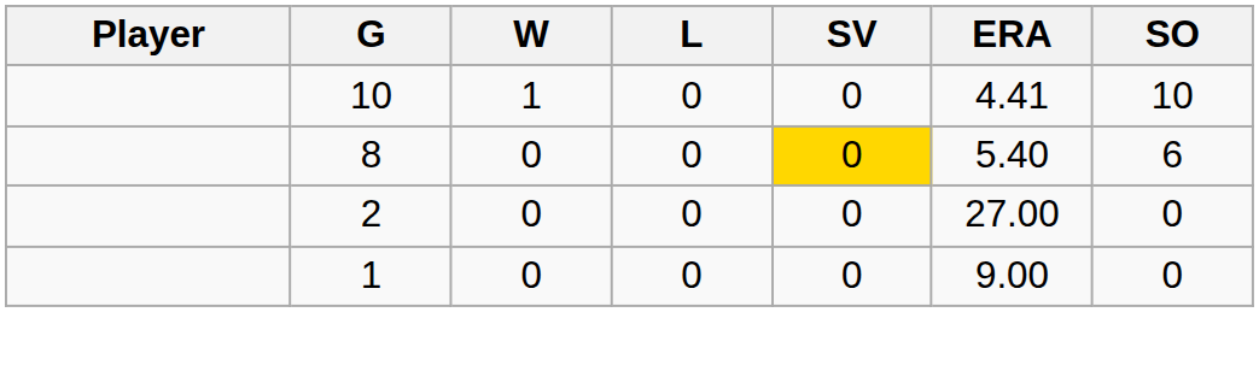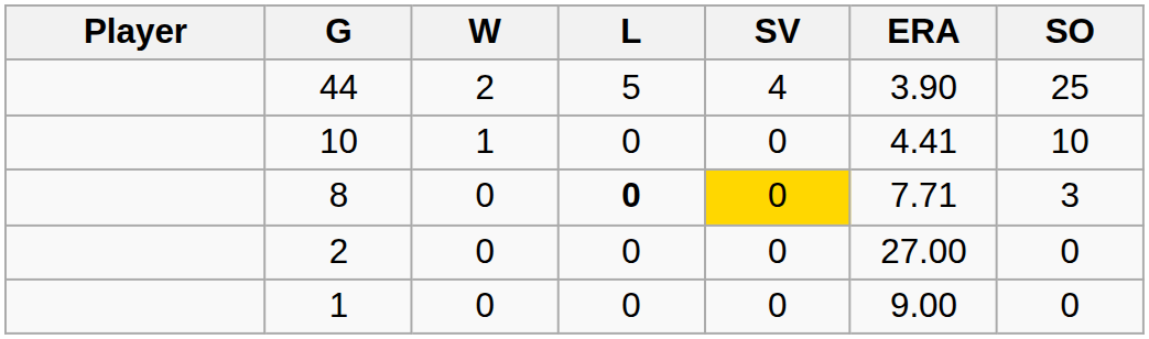 <table class="wikitable sortable">
 <tr>
 <th bgcolor="#DDDDFF" width="16%">Player</th>
 <th bgcolor="#DDDDFF" width="9%">G</th>
 <th bgcolor="#DDDDFF" width="9%">W</th>
 <th bgcolor="#DDDDFF" width="9%">L</th>
 <th bgcolor="#DDDDFF" width="9%">SV</th>
 <th bgcolor="#DDDDFF" width="9%">ERA</th>
 <th bgcolor="#DDDDFF" width="9%">SO</th>
+</tr>
+<tr align="center">
+<td></td>
+<td>44</td>
+<td>2</td>
+<td>5</td>
+<td>4</td>
+<td>3.90</td>
+<td>25</td>
 </tr>
 <tr align="center">
 <td></td>
 <td>10</td>
 <td>1</td>
 <td>0</td>
 <td>0</td>
 <td>4.41</td>
 <td>10</td>
 </tr>
 <tr align="center">
 <td></td>
 <td>8</td>
 <td>0</td>
-<td>0</td>
+<td><strong>0</strong></td>
 <td style="background: gold;">0</td>
-<td>5.40</td>
-<td>6</td>
+<td>7.71</td>
+<td>3</td>
 </tr>
 <tr align="center">
 <td></td>
 <td>2</td>
 <td>0</td>
 <td>0</td>
 <td>0</td>
 <td>27.00</td>
 <td>0</td>
 </tr>
 <tr align="center">
 <td></td>
 <td>1</td>
 <td>0</td>
 <td>0</td>
 <td>0</td>
 <td>9.00</td>
 <td>0</td>
 </tr>
 </table>
